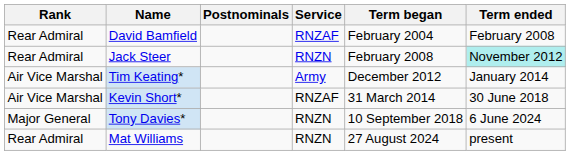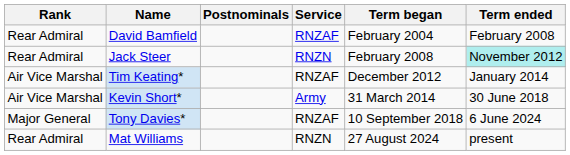 <table class="wikitable">
 <tr>
 <th>Rank</th>
 <th>Name</th>
 <th>Postnominals</th>
 <th>Service</th>
 <th>Term began</th>
 <th>Term ended</th>
 </tr>
 <tr>
 <td>Rear Admiral</td>
 <td><a href='#'>David Bamfield</a></td>
 <td></td>
 <td><a href='#'>RNZAF</a></td>
 <td>February 2004</td>
 <td>February 2008</td>
 </tr>
 <tr>
 <td>Rear Admiral</td>
 <td><a href='#'>Jack Steer</a></td>
 <td></td>
 <td><a href='#'>RNZN</a></td>
 <td>February 2008</td>
 <td style="background: paleturquoise;">November 2012</td>
 </tr>
 <tr>
 <td>Air Vice Marshal</td>
 <td style="background:#d0e5f5;"><a href='#'>Tim Keating</a>*</td>
 <td></td>
-<td><a href='#'>Army</a></td>
+<td>RNZAF</td>
 <td>December 2012</td>
 <td>January 2014</td>
 </tr>
 <tr>
 <td>Air Vice Marshal</td>
 <td style="background:#d0e5f5;"><a href='#'>Kevin Short</a>*</td>
 <td></td>
-<td>RNZAF</td>
+<td><a href='#'>Army</a></td>
 <td>31 March 2014</td>
 <td>30 June 2018</td>
 </tr>
 <tr>
 <td>Major General</td>
 <td style="background:#d0e5f5;"><a href='#'>Tony Davies</a>*</td>
 <td></td>
-<td>RNZN</td>
+<td>RNZAF</td>
 <td>10 September 2018</td>
 <td>6 June 2024</td>
 </tr>
 <tr>
 <td>Rear Admiral</td>
 <td><a href='#'>Mat Williams</a></td>
 <td></td>
 <td>RNZN</td>
 <td>27 August 2024</td>
 <td>present</td>
 </tr>
 </table>
